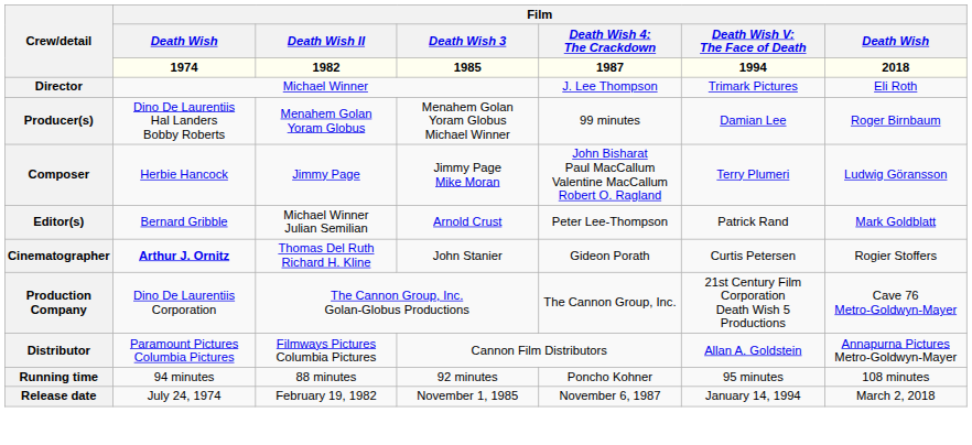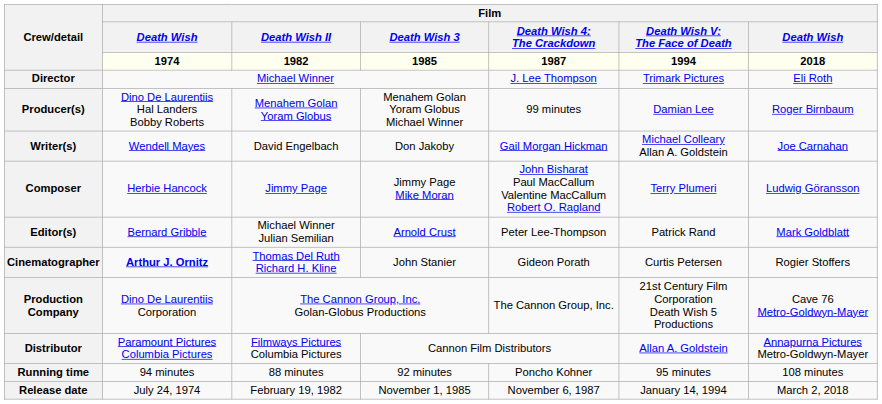 <table class="wikitable" style="text-align:center" width:99%;>
 <tr>
 <th rowspan="3">Crew/detail</th>
 <th colspan="6">Film</th>
 </tr>
 <tr>
 <th style=width:16.5%;><em><a href='#'>Death Wish</a></em></th>
 <th style=width:16.5%;><em><a href='#'>Death Wish II</a></em></th>
 <th style=width:16.5%;><em><a href='#'>Death Wish 3</a></em></th>
 <th style=width:16.5%;><em><a href='#'>Death Wish 4:<br> The Crackdown</a></em></th>
 <th style=width:16.5%;><em><a href='#'>Death Wish V:<br> The Face of Death</a></em></th>
 <th style=width:16.5%;><em><a href='#'>Death Wish</a></em></th>
 </tr>
 <tr>
 <th style="background:ivory;">1974</th>
 <th style="background:ivory;">1982</th>
 <th style="background:ivory;">1985</th>
 <th style="background:ivory;">1987</th>
 <th style="background:ivory;">1994</th>
 <th style="background:ivory;">2018</th>
 </tr>
 <tr>
 <th>Director</th>
 <td colspan="3"><a href='#'>Michael Winner</a></td>
 <td><a href='#'>J. Lee Thompson</a></td>
 <td><a href='#'>Trimark Pictures</a></td>
 <td><a href='#'>Eli Roth</a></td>
 </tr>
 <tr>
 <th>Producer(s)</th>
 <td><a href='#'>Dino De Laurentiis</a><br>Hal Landers <br>Bobby Roberts</td>
 <td><a href='#'>Menahem Golan</a> <br><a href='#'>Yoram Globus</a></td>
 <td>Menahem Golan <br>Yoram Globus <br>Michael Winner</td>
 <td>99 minutes</td>
 <td><a href='#'>Damian Lee</a></td>
 <td><a href='#'>Roger Birnbaum</a></td>
+</tr>
+<tr>
+<th>Writer(s)</th>
+<td><a href='#'>Wendell Mayes</a></td>
+<td>David Engelbach</td>
+<td>Don Jakoby </td>
+<td><a href='#'>Gail Morgan Hickman</a></td>
+<td><a href='#'>Michael Colleary</a> <br>Allan A. Goldstein</td>
+<td><a href='#'>Joe Carnahan</a></td>
 </tr>
 <tr>
 <th>Composer</th>
 <td><a href='#'>Herbie Hancock</a></td>
 <td><a href='#'>Jimmy Page</a></td>
 <td>Jimmy Page <br><a href='#'>Mike Moran</a></td>
 <td><a href='#'>John Bisharat</a> <br>Paul MacCallum <br>Valentine MacCallum <br> <a href='#'>Robert O. Ragland</a></td>
 <td><a href='#'>Terry Plumeri</a></td>
 <td><a href='#'>Ludwig Göransson</a></td>
 </tr>
 <tr>
 <th>Editor(s)</th>
 <td><a href='#'>Bernard Gribble</a></td>
 <td>Michael Winner <br>Julian Semilian</td>
 <td><a href='#'>Arnold Crust</a></td>
 <td>Peter Lee-Thompson</td>
 <td>Patrick Rand</td>
 <td><a href='#'>Mark Goldblatt</a></td>
 </tr>
 <tr>
 <th>Cinematographer</th>
 <td><strong><a href='#'>Arthur J. Ornitz</a></strong></td>
 <td><a href='#'>Thomas Del Ruth</a> <br><a href='#'>Richard H. Kline</a></td>
 <td>John Stanier</td>
 <td>Gideon Porath</td>
 <td>Curtis Petersen</td>
 <td>Rogier Stoffers</td>
 </tr>
 <tr>
 <th>Production Company</th>
 <td><a href='#'>Dino De Laurentiis</a> Corporation</td>
 <td colspan="2"><a href='#'>The Cannon Group, Inc.</a> <br>Golan-Globus Productions</td>
 <td>The Cannon Group, Inc.</td>
 <td>21st Century Film Corporation <br>Death Wish 5 Productions</td>
 <td>Cave 76 <br><a href='#'>Metro-Goldwyn-Mayer</a></td>
 </tr>
 <tr>
 <th>Distributor</th>
 <td><a href='#'>Paramount Pictures</a> <br><a href='#'>Columbia Pictures</a></td>
 <td><a href='#'>Filmways Pictures</a> <br>Columbia Pictures</td>
 <td colspan="2">Cannon Film Distributors</td>
 <td><a href='#'>Allan A. Goldstein</a></td>
 <td><a href='#'>Annapurna Pictures</a> <br>Metro-Goldwyn-Mayer</td>
 </tr>
 <tr>
 <th>Running time</th>
 <td>94 minutes</td>
 <td>88 minutes</td>
 <td>92 minutes</td>
 <td>Poncho Kohner</td>
 <td>95 minutes</td>
 <td>108 minutes</td>
 </tr>
 <tr>
 <th>Release date</th>
 <td>July 24, 1974</td>
 <td>February 19, 1982</td>
 <td>November 1, 1985</td>
 <td>November 6, 1987</td>
 <td>January 14, 1994</td>
 <td>March 2, 2018</td>
 </tr>
 </table>
